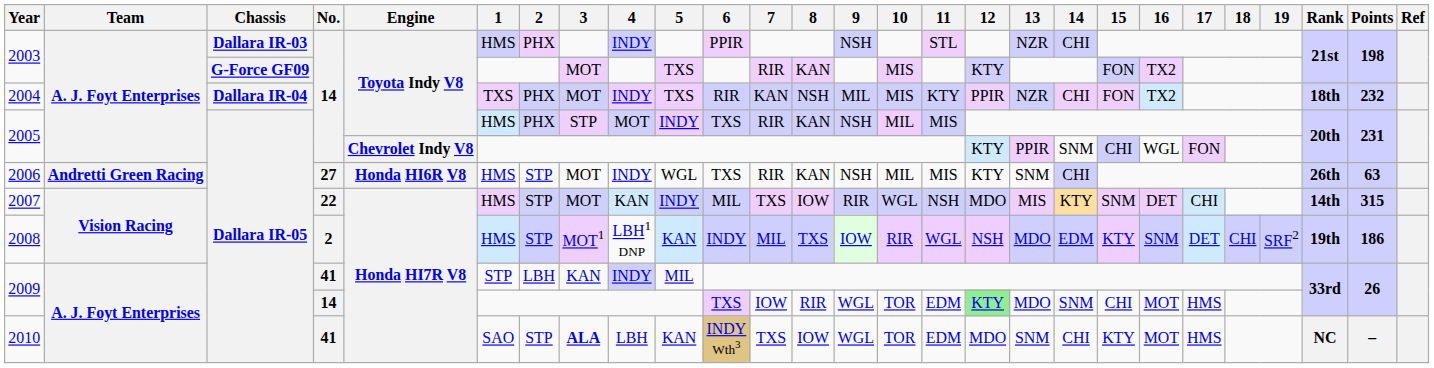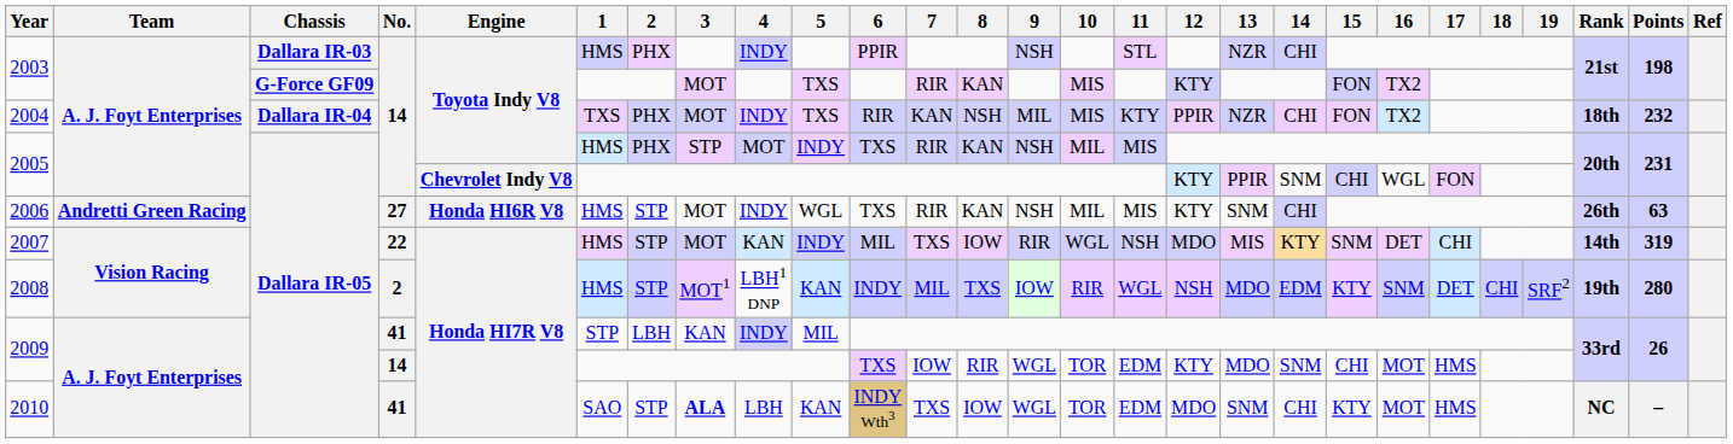 <table class="wikitable" style="text-align:center; font-size:85%">
 <tr>
 <th>Year</th>
 <th>Team</th>
 <th>Chassis</th>
 <th>No.</th>
 <th>Engine</th>
 <th>1</th>
 <th>2</th>
 <th>3</th>
 <th>4</th>
 <th>5</th>
 <th>6</th>
 <th>7</th>
 <th>8</th>
 <th>9</th>
 <th>10</th>
 <th>11</th>
 <th>12</th>
 <th>13</th>
 <th>14</th>
 <th>15</th>
 <th>16</th>
 <th>17</th>
 <th>18</th>
 <th>19</th>
 <th>Rank</th>
 <th>Points</th>
 <th>Ref</th>
 </tr>
 <tr>
 <td rowspan=2><a href='#'>2003</a></td>
 <th rowspan=5 nowrap><a href='#'>A. J. Foyt Enterprises</a></th>
 <th nowrap><a href='#'>Dallara IR-03</a></th>
 <th rowspan=5>14</th>
 <th rowspan=4 nowrap><a href='#'>Toyota</a> Indy <a href='#'>V8</a></th>
 <td style="background:#CFCFFF;">HMS<br></td>
 <td style="background:#EFCFFF;">PHX<br></td>
 <td></td>
 <td style="background:#CFCFFF;"><a href='#'>INDY</a><br></td>
 <td></td>
 <td style="background:#EFCFFF;">PPIR<br></td>
 <td colspan=2></td>
 <td style="background:#CFCFFF;">NSH<br></td>
 <td></td>
 <td style="background:#EFCFFF;">STL<br></td>
 <td></td>
 <td style="background:#CFCFFF;">NZR<br></td>
 <td style="background:#CFCFFF;">CHI<br></td>
 <td colspan=5></td>
 <th rowspan=2 style="background:#cfcfff;"><strong>21st</strong></th>
 <th rowspan=2 style="background:#cfcfff;"><strong>198</strong></th>
 <th rowspan=2></th>
 </tr>
 <tr>
 <th nowrap><a href='#'>G-Force GF09</a></th>
 <td colspan=2></td>
 <td style="background:#EFCFFF;">MOT<br></td>
 <td></td>
 <td style="background:#EFCFFF;">TXS<br></td>
 <td></td>
 <td style="background:#EFCFFF;">RIR<br></td>
 <td style="background:#EFCFFF;">KAN<br></td>
 <td></td>
 <td style="background:#EFCFFF;">MIS<br></td>
 <td></td>
 <td style="background:#CFCFFF;">KTY<br></td>
 <td colspan=2></td>
 <td style="background:#CFCFFF;">FON<br></td>
 <td style="background:#EFCFFF;">TX2<br></td>
 <td colspan=3></td>
 </tr>
 <tr>
 <td><a href='#'>2004</a></td>
 <th nowrap><a href='#'>Dallara IR-04</a></th>
 <td style="background:#EFCFFF;">TXS<br></td>
 <td style="background:#CFCFFF;">PHX<br></td>
 <td style="background:#CFCFFF;">MOT<br></td>
 <td style="background:#EFCFFF;"><a href='#'>INDY</a><br></td>
 <td style="background:#EFCFFF;">TXS<br></td>
 <td style="background:#CFCFFF;">RIR<br></td>
 <td style="background:#CFCFFF;">KAN<br></td>
 <td style="background:#CFCFFF;">NSH<br></td>
 <td style="background:#CFCFFF;">MIL<br></td>
 <td style="background:#CFCFFF;">MIS<br></td>
 <td style="background:#CFCFFF;">KTY<br></td>
 <td style="background:#EFCFFF;">PPIR<br></td>
 <td style="background:#CFCFFF;">NZR<br></td>
 <td style="background:#EFCFFF;">CHI<br></td>
 <td style="background:#EFCFFF;">FON<br></td>
 <td style="background:#CFEAFF;">TX2<br></td>
 <td colspan=3></td>
 <th style="background:#cfcfff;"><strong>18th</strong></th>
 <th style="background:#cfcfff;"><strong>232</strong></th>
 <th></th>
 </tr>
 <tr>
 <td rowspan=2><a href='#'>2005</a></td>
 <th rowspan=8 nowrap><a href='#'>Dallara IR-05</a></th>
 <td style="background:#CFEAFF;">HMS<br></td>
 <td style="background:#CFCFFF;">PHX<br></td>
 <td style="background:#EFCFFF;">STP<br></td>
 <td style="background:#CFCFFF;">MOT<br></td>
 <td style="background:#EFCFFF;"><a href='#'>INDY</a><br></td>
 <td style="background:#CFCFFF;">TXS<br></td>
 <td style="background:#CFCFFF;">RIR<br></td>
 <td style="background:#CFCFFF;">KAN<br></td>
 <td style="background:#CFCFFF;">NSH<br></td>
 <td style="background:#EFCFFF;">MIL<br></td>
 <td style="background:#CFCFFF;">MIS<br></td>
 <td colspan=8></td>
 <th rowspan=2 style="background:#cfcfff;"><strong>20th</strong></th>
 <th rowspan=2 style="background:#cfcfff;"><strong>231</strong></th>
 <th rowspan=2></th>
 </tr>
 <tr>
 <th nowrap><a href='#'>Chevrolet</a> Indy <a href='#'>V8</a></th>
 <td colspan=11></td>
 <td style="background:#CFEAFF;">KTY<br></td>
 <td style="background:#EFCFFF;">PPIR<br></td>
 <td>SNM</td>
 <td style="background:#CFCFFF;">CHI<br></td>
 <td>WGL</td>
 <td style="background:#EFCFFF;">FON<br></td>
 <td colspan=2></td>
 </tr>
 <tr>
 <td><a href='#'>2006</a></td>
 <th nowrap><a href='#'>Andretti Green Racing</a></th>
 <th>27</th>
 <th><a href='#'>Honda</a> <a href='#'>HI6R</a> <a href='#'>V8</a></th>
 <td><a href='#'>HMS</a></td>
 <td><a href='#'>STP</a></td>
 <td>MOT</td>
 <td><a href='#'>INDY</a></td>
 <td>WGL</td>
 <td>TXS</td>
 <td>RIR</td>
 <td>KAN</td>
 <td>NSH</td>
 <td>MIL</td>
 <td>MIS</td>
 <td>KTY</td>
 <td>SNM</td>
 <td style="background:#CFCFFF;">CHI<br></td>
 <td colspan=5></td>
 <th style="background:#cfcfff;"><strong>26th</strong></th>
 <th style="background:#cfcfff;"><strong>63</strong></th>
 <th></th>
 </tr>
 <tr>
 <td><a href='#'>2007</a></td>
 <th rowspan=2 nowrap><a href='#'>Vision Racing</a></th>
 <th>22</th>
 <th rowspan=5><a href='#'>Honda</a> <a href='#'>HI7R</a> <a href='#'>V8</a></th>
 <td style="background:#EFCFFF;">HMS<br></td>
 <td style="background:#CFCFFF;">STP<br></td>
 <td style="background:#CFCFFF;">MOT<br></td>
 <td style="background:#CFEAFF;">KAN<br></td>
 <td style="background:#CFCFFF;"><a href='#'>INDY</a><br></td>
 <td style="background:#CFCFFF;">MIL<br></td>
 <td style="background:#EFCFFF;">TXS<br></td>
 <td style="background:#EFCFFF;">IOW<br></td>
 <td style="background:#CFCFFF;">RIR<br></td>
 <td style="background:#CFCFFF;">WGL<br></td>
 <td style="background:#CFCFFF;">NSH<br></td>
 <td style="background:#CFCFFF;">MDO<br></td>
 <td style="background:#EFCFFF;">MIS<br></td>
 <td style="background:#FFDF9F;">KTY<br></td>
 <td style="background:#EFCFFF;">SNM<br></td>
 <td style="background:#EFCFFF;">DET<br></td>
 <td style="background:#CFEAFF;">CHI<br></td>
 <td colspan=2></td>
 <th style="background:#cfcfff;"><strong>14th</strong></th>
-<th style="background:#cfcfff;"><strong>315</strong></th>
+<th style="background:#cfcfff;"><strong>319</strong></th>
 <th></th>
 </tr>
 <tr>
 <td><a href='#'>2008</a></td>
 <th>2</th>
 <td style="background:#CFEAFF;"><a href='#'>HMS</a><br></td>
 <td style="background:#CFCFFF;"><a href='#'>STP</a><br></td>
 <td style="background:#EFCFFF;"><a href='#'>MOT</a><sup>1</sup><br></td>
 <td><a href='#'>LBH</a><sup>1</sup><br><small>DNP</small></td>
 <td style="background:#CFEAFF;"><a href='#'>KAN</a><br></td>
 <td style="background:#CFCFFF;"><a href='#'>INDY</a><br></td>
 <td style="background:#CFCFFF;"><a href='#'>MIL</a><br></td>
 <td style="background:#CFCFFF;"><a href='#'>TXS</a><br></td>
 <td style="background:#DFFFDF;"><a href='#'>IOW</a><br></td>
 <td style="background:#EFCFFF;"><a href='#'>RIR</a><br></td>
 <td style="background:#EFCFFF;"><a href='#'>WGL</a><br></td>
 <td style="background:#EFCFFF;"><a href='#'>NSH</a><br></td>
 <td style="background:#CFCFFF;"><a href='#'>MDO</a><br></td>
 <td style="background:#CFCFFF;"><a href='#'>EDM</a><br></td>
 <td style="background:#EFCFFF;"><a href='#'>KTY</a><br></td>
 <td style="background:#CFCFFF;"><a href='#'>SNM</a><br></td>
 <td style="background:#CFEAFF;"><a href='#'>DET</a><br></td>
 <td style="background:#CFCFFF;"><a href='#'>CHI</a><br></td>
 <td style="background:#CFCFFF;"><a href='#'>SRF</a><sup>2</sup><br></td>
 <th style="background:#cfcfff;"><strong>19th</strong></th>
-<th style="background:#cfcfff;"><strong>186</strong></th>
+<th style="background:#cfcfff;"><strong>280</strong></th>
 <th></th>
 </tr>
 <tr>
 <td rowspan=2><a href='#'>2009</a></td>
 <th rowspan=3 nowrap><a href='#'>A. J. Foyt Enterprises</a></th>
 <th>41</th>
 <td><a href='#'>STP</a></td>
 <td><a href='#'>LBH</a></td>
 <td><a href='#'>KAN</a></td>
 <td style="background:#CFCFFF;"><a href='#'>INDY</a><br></td>
 <td><a href='#'>MIL</a></td>
 <td colspan=14></td>
 <td rowspan=2 style="background:#CFCFFF;"><strong>33rd</strong></td>
 <td rowspan=2 style="background:#CFCFFF;"><strong>26</strong></td>
 <th rowspan=2></th>
 </tr>
 <tr>
 <th>14</th>
 <td colspan=5></td>
 <td style="background:#EFCFFF;"><a href='#'>TXS</a><br></td>
 <td><a href='#'>IOW</a></td>
 <td><a href='#'>RIR</a></td>
 <td><a href='#'>WGL</a></td>
 <td><a href='#'>TOR</a></td>
 <td><a href='#'>EDM</a></td>
-<td style="background: lightgreen;"><a href='#'>KTY</a></td>
+<td><a href='#'>KTY</a></td>
 <td><a href='#'>MDO</a></td>
 <td><a href='#'>SNM</a></td>
 <td><a href='#'>CHI</a></td>
 <td><a href='#'>MOT</a></td>
 <td><a href='#'>HMS</a></td>
 <td colspan=2></td>
 </tr>
 <tr>
 <td><a href='#'>2010</a></td>
 <th>41</th>
 <td><a href='#'>SAO</a></td>
 <td><a href='#'>STP</a></td>
 <td><strong><a href='#'>ALA</a></strong></td>
 <td><a href='#'>LBH</a></td>
 <td><a href='#'>KAN</a></td>
 <td style="background:#DFC484;"><a href='#'>INDY</a><br><small>Wth<sup>3</sup></small></td>
 <td><a href='#'>TXS</a></td>
 <td><a href='#'>IOW</a></td>
 <td><a href='#'>WGL</a></td>
 <td><a href='#'>TOR</a></td>
 <td><a href='#'>EDM</a></td>
 <td><a href='#'>MDO</a></td>
 <td><a href='#'>SNM</a></td>
 <td><a href='#'>CHI</a></td>
 <td><a href='#'>KTY</a></td>
 <td><a href='#'>MOT</a></td>
 <td><a href='#'>HMS</a></td>
 <td colspan=2></td>
 <th>NC</th>
 <th>–</th>
 <th></th>
 </tr>
 </table>
